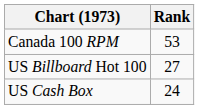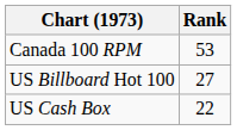 <table class="wikitable sortable">
 <tr>
 <th align="left">Chart (1973)</th>
 <th style="text-align:center;">Rank</th>
 </tr>
 <tr>
 <td>Canada 100 <em>RPM</em></td>
 <td style="text-align:center;">53</td>
 </tr>
 <tr>
 <td>US <em>Billboard</em> Hot 100</td>
 <td style="text-align:center;">27</td>
 </tr>
 <tr>
 <td>US <em>Cash Box</em></td>
-<td style="text-align:center;">24</td>
+<td style="text-align:center;">22</td>
 </tr>
 </table>
